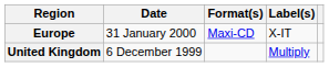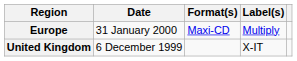 <table class="wikitable plainrowheaders">
 <tr>
 <th scope="col">Region</th>
 <th scope="col">Date</th>
 <th scope="col">Format(s)</th>
 <th scope="col">Label(s)</th>
 <th scope="col"></th>
 </tr>
 <tr>
 <th scope="row">Europe</th>
 <td>31 January 2000</td>
 <td><a href='#'>Maxi-CD</a></td>
-<td>X-IT</td>
+<td><a href='#'>Multiply</a></td>
 <td></td>
 </tr>
 <tr>
 <th scope="row">United Kingdom</th>
 <td>6 December 1999</td>
 <td></td>
-<td><a href='#'>Multiply</a></td>
+<td>X-IT</td>
 <td></td>
 </tr>
 </table>
